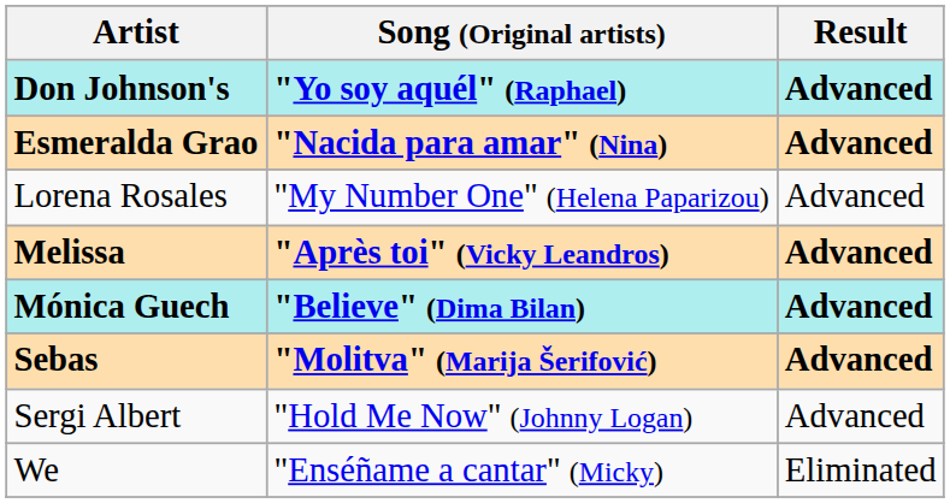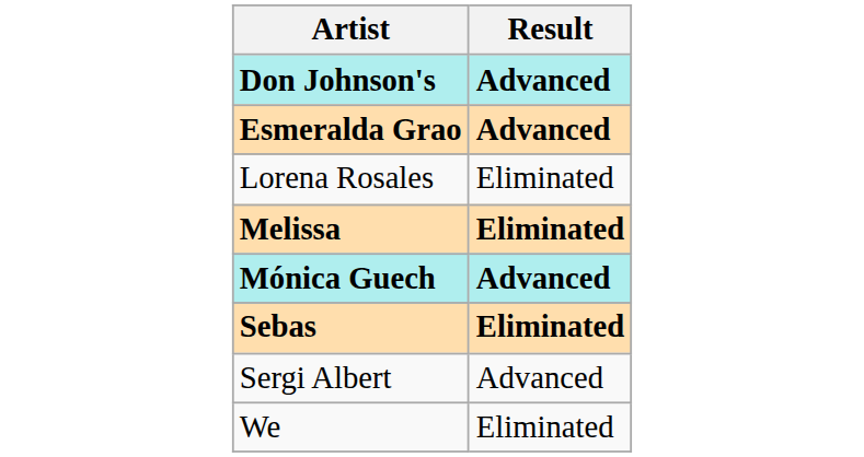 <table class="sortable wikitable" style="margin: 1em auto 1em auto; text-align:center">
 <tr>
 <th scope="col">Artist</th>
-<th scope="col">Song <small>(Original artists)</small></th>
 <th scope="col">Result</th>
 </tr>
 <tr style="font-weight:bold; background:paleturquoise;">
 <td align="left">Don Johnson's</td>
-<td align="left">"<a href='#'>Yo soy aquél</a>" <small>(<a href='#'>Raphael</a>)</small></td>
 <td align="left">Advanced</td>
 </tr>
 <tr style="font-weight:bold; background:navajowhite;">
 <td align="left">Esmeralda Grao</td>
-<td align="left">"<a href='#'>Nacida para amar</a>" <small>(<a href='#'>Nina</a>)</small></td>
 <td align="left">Advanced</td>
 </tr>
 <tr>
 <td align="left">Lorena Rosales</td>
-<td align="left">"<a href='#'>My Number One</a>" <small>(<a href='#'>Helena Paparizou</a>)</small></td>
-<td align="left">Advanced</td>
+<td align="left">Eliminated</td>
 </tr>
 <tr style="font-weight:bold; background:navajowhite;">
 <td align="left">Melissa</td>
-<td align="left">"<a href='#'>Après toi</a>" <small>(<a href='#'>Vicky Leandros</a>)</small></td>
-<td align="left">Advanced</td>
+<td align="left">Eliminated</td>
 </tr>
 <tr style="font-weight:bold; background:paleturquoise;">
 <td align="left">Mónica Guech</td>
-<td align="left">"<a href='#'>Believe</a>" <small>(<a href='#'>Dima Bilan</a>)</small></td>
 <td align="left">Advanced</td>
 </tr>
 <tr style="font-weight:bold; background:navajowhite;">
 <td align="left">Sebas</td>
-<td align="left">"<a href='#'>Molitva</a>" <small>(<a href='#'>Marija Šerifović</a>)</small></td>
-<td align="left">Advanced</td>
+<td align="left">Eliminated</td>
 </tr>
 <tr>
 <td align="left">Sergi Albert</td>
-<td align="left">"<a href='#'>Hold Me Now</a>" <small>(<a href='#'>Johnny Logan</a>)</small></td>
 <td align="left">Advanced</td>
 </tr>
 <tr>
 <td align="left">We</td>
-<td align="left">"<a href='#'>Enséñame a cantar</a>" <small>(<a href='#'>Micky</a>)</small></td>
 <td align="left">Eliminated</td>
 </tr>
 </table>
